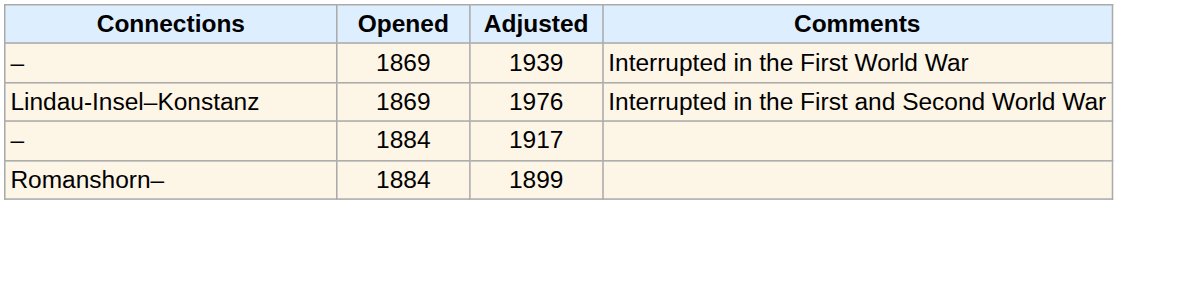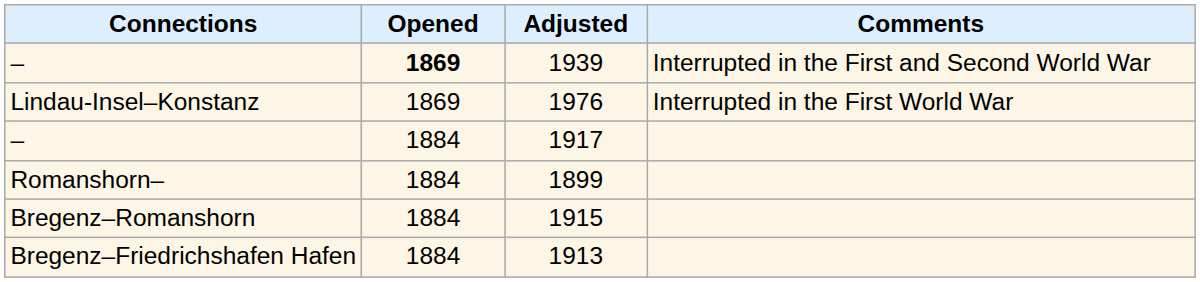 <table class="wikitable">
 <tr>
 <th width="30%" align="center" style="background:#DDEEFF">Connections</th>
 <th width="12%" align="center" style="background:#DDEEFF">Opened</th>
 <th width="12%" align="center" style="background:#DDEEFF">Adjusted</th>
 <th width="530%" align="center" style="background:#DDEEFF">Comments</th>
 </tr>
 <tr style="background:#FDF5E6;" valign="top">
 <td>–</td>
-<td align=center>1869</td>
+<td align=center><strong>1869</strong></td>
 <td align=center>1939</td>
-<td>Interrupted in the First World War</td>
+<td>Interrupted in the First and Second World War</td>
 </tr>
 <tr style="background:#FDF5E6;" valign="top">
 <td>Lindau-Insel–Konstanz</td>
 <td align=center>1869</td>
 <td align=center>1976</td>
-<td>Interrupted in the First and Second World War</td>
+<td>Interrupted in the First World War</td>
 </tr>
 <tr style="background:#FDF5E6;" valign="top">
 <td>–</td>
 <td align=center>1884</td>
 <td align=center>1917</td>
 <td></td>
 </tr>
 <tr style="background:#FDF5E6;" valign="top">
 <td>Romanshorn–</td>
 <td align=center>1884</td>
 <td align=center>1899</td>
 <td></td>
 </tr>
+<tr style="background:#FDF5E6;" valign="top">
+<td>Bregenz–Romanshorn</td>
+<td align=center>1884</td>
+<td align=center>1915</td>
+<td></td>
+</tr>
+<tr style="background:#FDF5E6;" valign="top">
+<td>Bregenz–Friedrichshafen Hafen</td>
+<td align=center>1884</td>
+<td align=center>1913</td>
+<td></td>
+</tr>
 </table>
